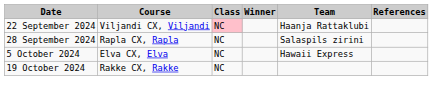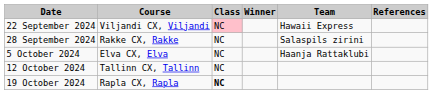 <table class="wikitable sortable alternance ">
 <tr>
 <th scope="col" style="background-color:#CCCCCC;">Date</th>
 <th scope="col" style="background-color:#CCCCCC;">Course</th>
 <th scope="col" style="background-color:#CCCCCC;">Class</th>
 <th scope="col" style="background-color:#CCCCCC;">Winner</th>
 <th scope="col" style="background-color:#CCCCCC;">Team</th>
 <th scope="col" style="background-color:#CCCCCC;">References</th>
 </tr>
 <tr>
 <td>22 September 2024</td>
 <td> Viljandi CX, <a href='#'>Viljandi</a></td>
 <td style="background: pink;">NC</td>
 <td></td>
-<td>Haanja Rattaklubi</td>
+<td>Hawaii Express</td>
 <td></td>
 </tr>
 <tr>
 <td>28 September 2024</td>
-<td> Rapla CX, <a href='#'>Rapla</a></td>
+<td> Rakke CX, <a href='#'>Rakke</a></td>
 <td>NC</td>
 <td></td>
 <td>Salaspils zirini</td>
 <td></td>
 </tr>
 <tr>
 <td>5 October 2024</td>
 <td> Elva CX, <a href='#'>Elva</a></td>
 <td>NC</td>
 <td></td>
-<td>Hawaii Express</td>
+<td>Haanja Rattaklubi</td>
 <td></td>
 </tr>
 <tr>
-<td>19 October 2024</td>
-<td> Rakke CX, <a href='#'>Rakke</a></td>
+<td>12 October 2024</td>
+<td> Tallinn CX, <a href='#'>Tallinn</a></td>
 <td>NC</td>
 <td></td>
 <td></td>
 <td></td>
 </tr>
+<tr>
+<td>19 October 2024</td>
+<td> Rapla CX, <a href='#'>Rapla</a></td>
+<td><strong>NC</strong></td>
+<td></td>
+<td></td>
+<td></td>
+</tr>
 </table>
